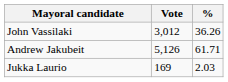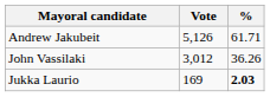 <table class="wikitable">
 <tr>
 <th bgcolor="#DDDDFF" width="200px">Mayoral candidate</th>
 <th bgcolor="#DDDDFF" width="50px">Vote</th>
 <th bgcolor="#DDDDFF" width="30px">%</th>
 </tr>
 <tr>
+<td>Andrew Jakubeit</td>
+<td>5,126</td>
+<td>61.71</td>
+</tr>
+<tr>
 <td>John Vassilaki</td>
 <td>3,012</td>
 <td>36.26</td>
 </tr>
 <tr>
-<td>Andrew Jakubeit</td>
-<td>5,126</td>
-<td>61.71</td>
-</tr>
-<tr>
 <td>Jukka Laurio</td>
 <td>169</td>
-<td>2.03</td>
+<td><strong>2.03</strong></td>
 </tr>
 </table>
